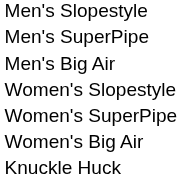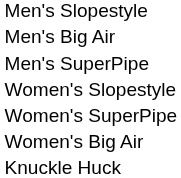 <table>
 <tr>
 <td>Men's Slopestyle</td>
 <td></td>
 <td></td>
 <td></td>
 </tr>
 <tr>
-<td>Men's SuperPipe</td>
+<td>Men's Big Air</td>
 <td></td>
 <td></td>
 <td></td>
 </tr>
 <tr>
-<td>Men's Big Air</td>
+<td>Men's SuperPipe</td>
 <td></td>
 <td></td>
 <td></td>
 </tr>
 <tr>
 <td>Women's Slopestyle</td>
 <td></td>
 <td></td>
 <td></td>
 </tr>
 <tr>
 <td>Women's SuperPipe</td>
 <td></td>
 <td></td>
 <td></td>
 </tr>
 <tr>
 <td>Women's Big Air</td>
 <td></td>
 <td></td>
 <td></td>
 </tr>
 <tr>
 <td>Knuckle Huck</td>
 <td></td>
 <td><em></em></td>
 <td><em></em></td>
 </tr>
 </table>
